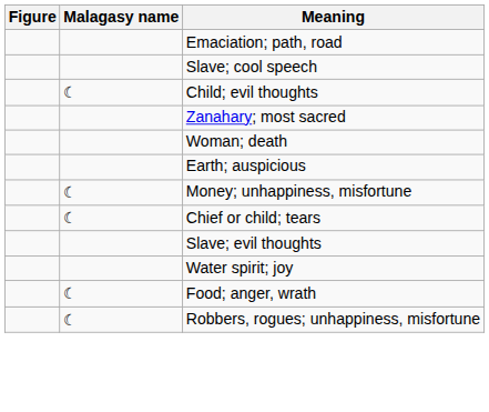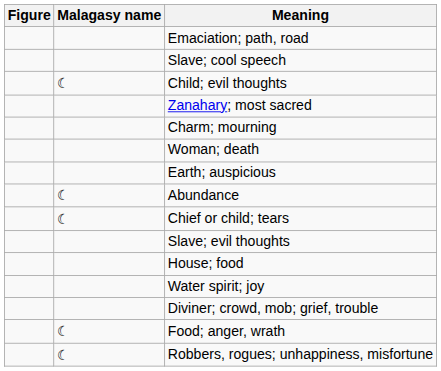 <table class=wikitable>
 <tr>
 <th>Figure</th>
 <th>Malagasy name</th>
 <th>Meaning</th>
 </tr>
 <tr>
 <td></td>
 <td></td>
 <td>Emaciation; path, road</td>
 </tr>
 <tr>
 <td></td>
 <td></td>
 <td>Slave; cool speech</td>
 </tr>
 <tr>
 <td></td>
 <td> ☾</td>
 <td>Child; evil thoughts</td>
 </tr>
 <tr>
 <td></td>
 <td></td>
 <td><a href='#'>Zanahary</a>; most sacred</td>
 </tr>
 <tr>
 <td></td>
 <td></td>
+<td>Charm; mourning</td>
+</tr>
+<tr>
+<td></td>
+<td></td>
 <td>Woman; death</td>
 </tr>
 <tr>
 <td></td>
 <td></td>
 <td>Earth; auspicious</td>
 </tr>
 <tr>
 <td></td>
 <td> ☾</td>
-<td>Money; unhappiness, misfortune</td>
+<td>Abundance</td>
 </tr>
 <tr>
 <td></td>
 <td> ☾</td>
 <td>Chief or child; tears</td>
 </tr>
 <tr>
 <td></td>
 <td></td>
 <td>Slave; evil thoughts</td>
 </tr>
 <tr>
 <td></td>
 <td></td>
+<td>House; food</td>
+</tr>
+<tr>
+<td></td>
+<td></td>
 <td>Water spirit; joy</td>
+</tr>
+<tr>
+<td></td>
+<td></td>
+<td>Diviner; crowd, mob; grief, trouble</td>
 </tr>
 <tr>
 <td></td>
 <td> ☾</td>
 <td>Food; anger, wrath</td>
 </tr>
 <tr>
 <td></td>
 <td> ☾</td>
 <td>Robbers, rogues; unhappiness, misfortune</td>
 </tr>
 </table>
